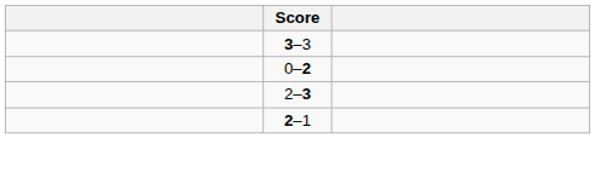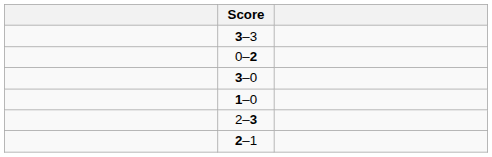 <table class="wikitable" style="text-align: center;">
 <tr>
 <th width=250></th>
 <th width=60>Score</th>
 <th width=250></th>
 </tr>
 <tr>
 <td align=left><strong></strong></td>
 <td><strong>3</strong>–3</td>
 <td align=left><strong></strong></td>
 </tr>
 <tr>
 <td align=left></td>
 <td>0–<strong>2</strong></td>
 <td align=left><strong></strong></td>
 </tr>
 <tr>
+<td align=left><strong></strong></td>
+<td><strong>3</strong>–0</td>
+<td align=left></td>
+</tr>
+<tr>
+<td align=left><strong></strong></td>
+<td><strong>1</strong>–0</td>
+<td align=left></td>
+</tr>
+<tr>
 <td align=left></td>
 <td>2–<strong>3</strong></td>
 <td align=left><strong></strong></td>
 </tr>
 <tr>
 <td align=left><strong></strong></td>
 <td><strong>2</strong>–1</td>
 <td align=left></td>
 </tr>
 </table>
